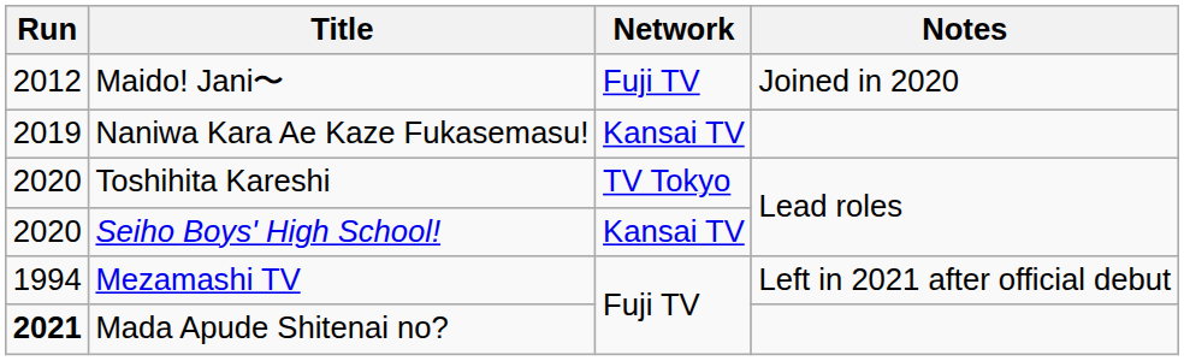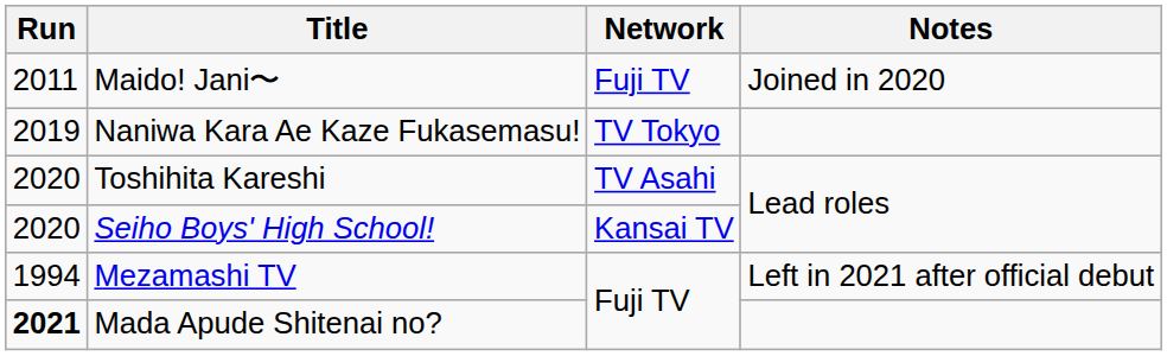 <table class="wikitable">
 <tr>
 <th><strong>Run</strong></th>
 <th>Title</th>
 <th><strong>Network</strong></th>
 <th>Notes</th>
 </tr>
 <tr>
-<td>2012</td>
+<td>2011</td>
 <td>Maido! Jani〜</td>
 <td><a href='#'>Fuji TV</a></td>
 <td>Joined in 2020</td>
 </tr>
 <tr>
 <td>2019</td>
 <td>Naniwa Kara Ae Kaze Fukasemasu!</td>
-<td><a href='#'>Kansai TV</a></td>
+<td><a href='#'>TV Tokyo</a></td>
 <td></td>
 </tr>
 <tr>
 <td>2020</td>
 <td>Toshihita Kareshi</td>
-<td><a href='#'>TV Tokyo</a></td>
+<td><a href='#'>TV Asahi</a></td>
 <td rowspan="2">Lead roles</td>
 </tr>
 <tr>
 <td>2020</td>
 <td><em><a href='#'>Seiho Boys' High School!</a></em></td>
 <td><a href='#'>Kansai TV</a></td>
 </tr>
 <tr>
 <td>1994</td>
 <td><a href='#'>Mezamashi TV</a></td>
 <td rowspan="2">Fuji TV</td>
 <td>Left in 2021 after official debut</td>
 </tr>
 <tr>
 <td><strong>2021</strong></td>
 <td>Mada Apude Shitenai no?</td>
 <td></td>
 </tr>
 </table>
